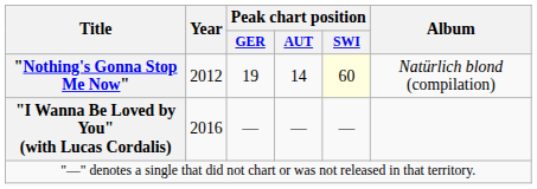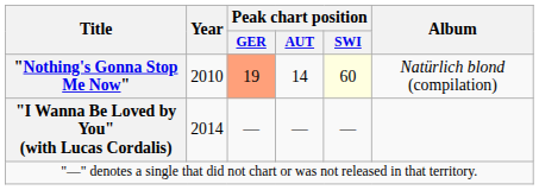 <table class="wikitable plainrowheaders" style="text-align:center;">
 <tr>
 <th align="center" rowspan="2" width="170">Title</th>
 <th align="center" rowspan="2" width="10">Year</th>
 <th align="center" colspan="3" width="20">Peak chart position</th>
 <th align="center" rowspan="2" width="150">Album</th>
 </tr>
 <tr>
 <th style="width:3em;font-size:85%"><a href='#'>GER</a></th>
 <th style="width:3em;font-size:85%"><a href='#'>AUT</a></th>
 <th style="width:3em;font-size:85%"><a href='#'>SWI</a></th>
 </tr>
 <tr>
 <th scope="row">"<a href='#'>Nothing's Gonna Stop Me Now</a>"</th>
-<td>2012</td>
-<td>19</td>
+<td>2010</td>
+<td style="background: lightsalmon;">19</td>
 <td>14</td>
 <td style="background: lightyellow;">60</td>
 <td><em>Natürlich blond</em> (compilation)</td>
 </tr>
 <tr>
 <th scope="row">"I Wanna Be Loved by You"<br><span>(with Lucas Cordalis)</span></th>
-<td>2016</td>
+<td>2014</td>
 <td>—</td>
 <td>—</td>
 <td>—</td>
 <td></td>
 </tr>
 <tr>
 <td colspan="18" style="font-size:85%">"—" denotes a single that did not chart or was not released in that territory.</td>
 </tr>
 </table>
